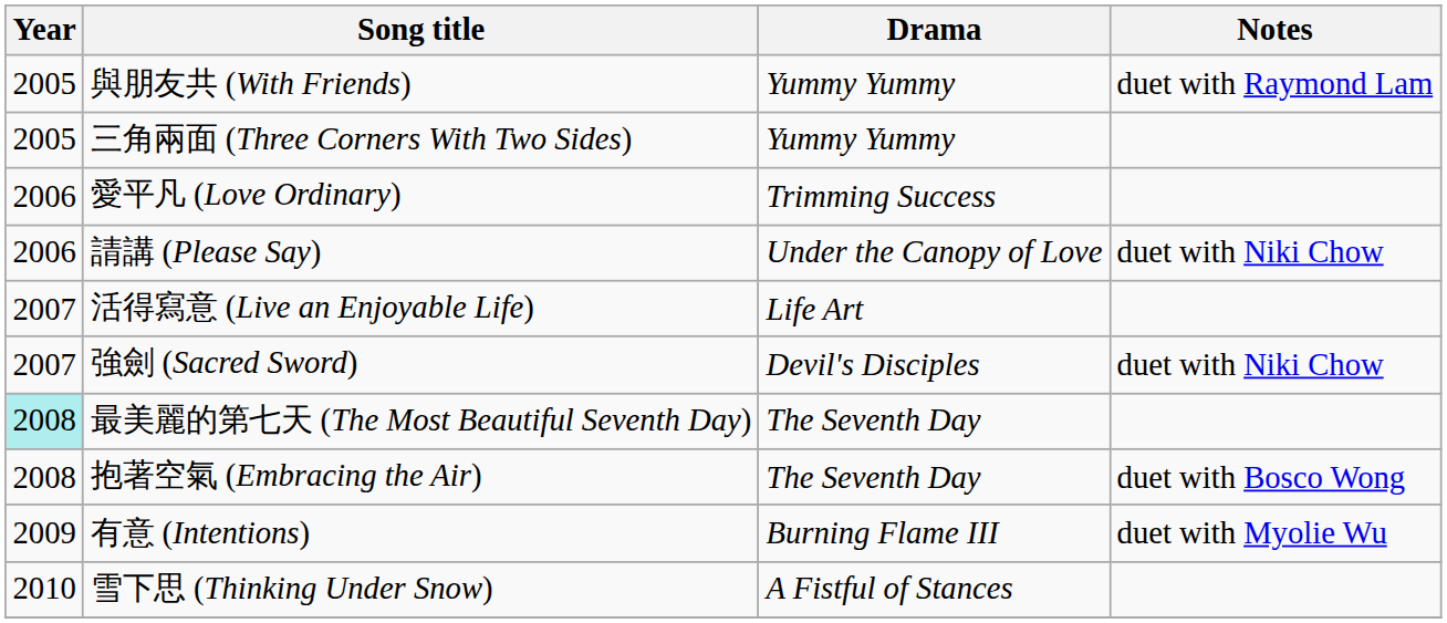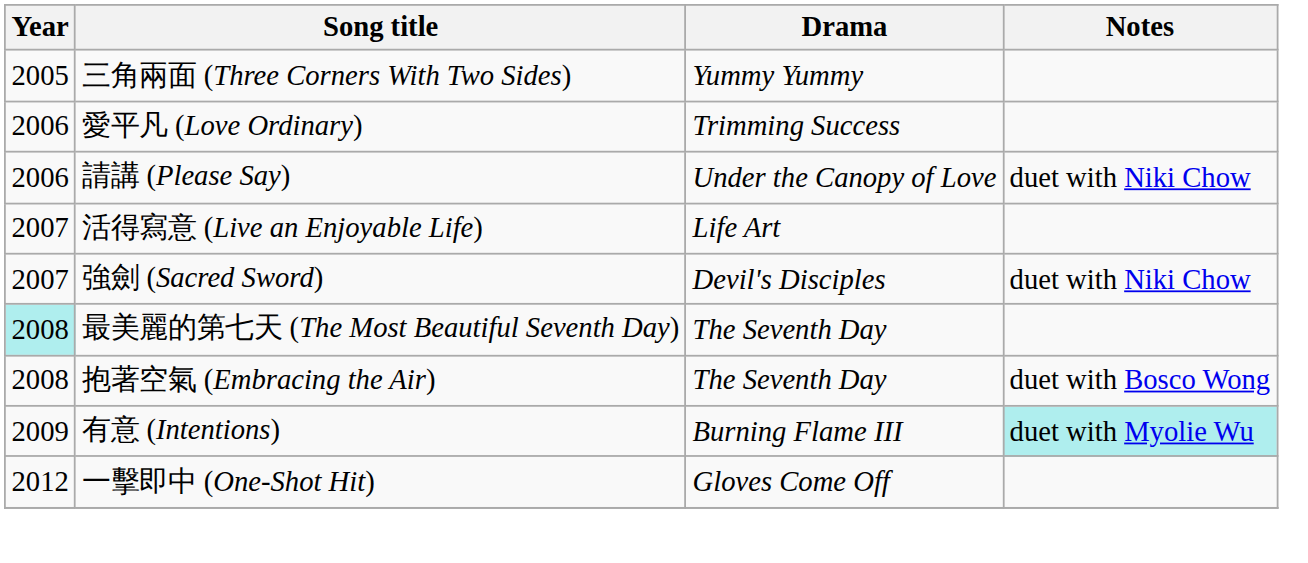 <table class="wikitable sortable">
 <tr>
 <th>Year</th>
 <th>Song title</th>
 <th>Drama</th>
 <th class="unsortable">Notes</th>
-</tr>
-<tr>
-<td>2005</td>
-<td>與朋友共 (<em>With Friends</em>)</td>
-<td><em>Yummy Yummy</em></td>
-<td>duet with <a href='#'>Raymond Lam</a></td>
 </tr>
 <tr>
 <td>2005</td>
 <td>三角兩面 (<em>Three Corners With Two Sides</em>)</td>
 <td><em>Yummy Yummy</em></td>
 <td></td>
 </tr>
 <tr>
 <td>2006</td>
 <td>愛平凡 (<em>Love Ordinary</em>)</td>
 <td><em>Trimming Success</em></td>
 <td></td>
 </tr>
 <tr>
 <td>2006</td>
 <td>請講 (<em>Please Say</em>)</td>
 <td><em>Under the Canopy of Love</em></td>
 <td>duet with <a href='#'>Niki Chow</a></td>
 </tr>
 <tr>
 <td>2007</td>
 <td>活得寫意 (<em>Live an Enjoyable Life</em>)</td>
 <td><em>Life Art</em></td>
 <td></td>
 </tr>
 <tr>
 <td>2007</td>
 <td>強劍 (<em>Sacred Sword</em>)</td>
 <td><em>Devil's Disciples</em></td>
 <td>duet with <a href='#'>Niki Chow</a></td>
 </tr>
 <tr>
 <td style="background: paleturquoise;">2008</td>
 <td>最美麗的第七天 (<em>The Most Beautiful Seventh Day</em>)</td>
 <td><em>The Seventh Day</em></td>
 <td></td>
 </tr>
 <tr>
 <td>2008</td>
 <td>抱著空氣 (<em>Embracing the Air</em>)</td>
 <td><em>The Seventh Day</em></td>
 <td>duet with <a href='#'>Bosco Wong</a></td>
 </tr>
 <tr>
 <td>2009</td>
 <td>有意 (<em>Intentions</em>)</td>
 <td><em>Burning Flame III</em></td>
-<td>duet with <a href='#'>Myolie Wu</a></td>
+<td style="background: paleturquoise;">duet with <a href='#'>Myolie Wu</a></td>
 </tr>
 <tr>
-<td>2010</td>
-<td>雪下思 (<em>Thinking Under Snow</em>)</td>
-<td><em>A Fistful of Stances</em></td>
+<td>2012</td>
+<td>一擊即中 (<em>One-Shot Hit</em>)</td>
+<td><em>Gloves Come Off</em></td>
 <td></td>
 </tr>
 <tr>
 </tr>
 </table>
